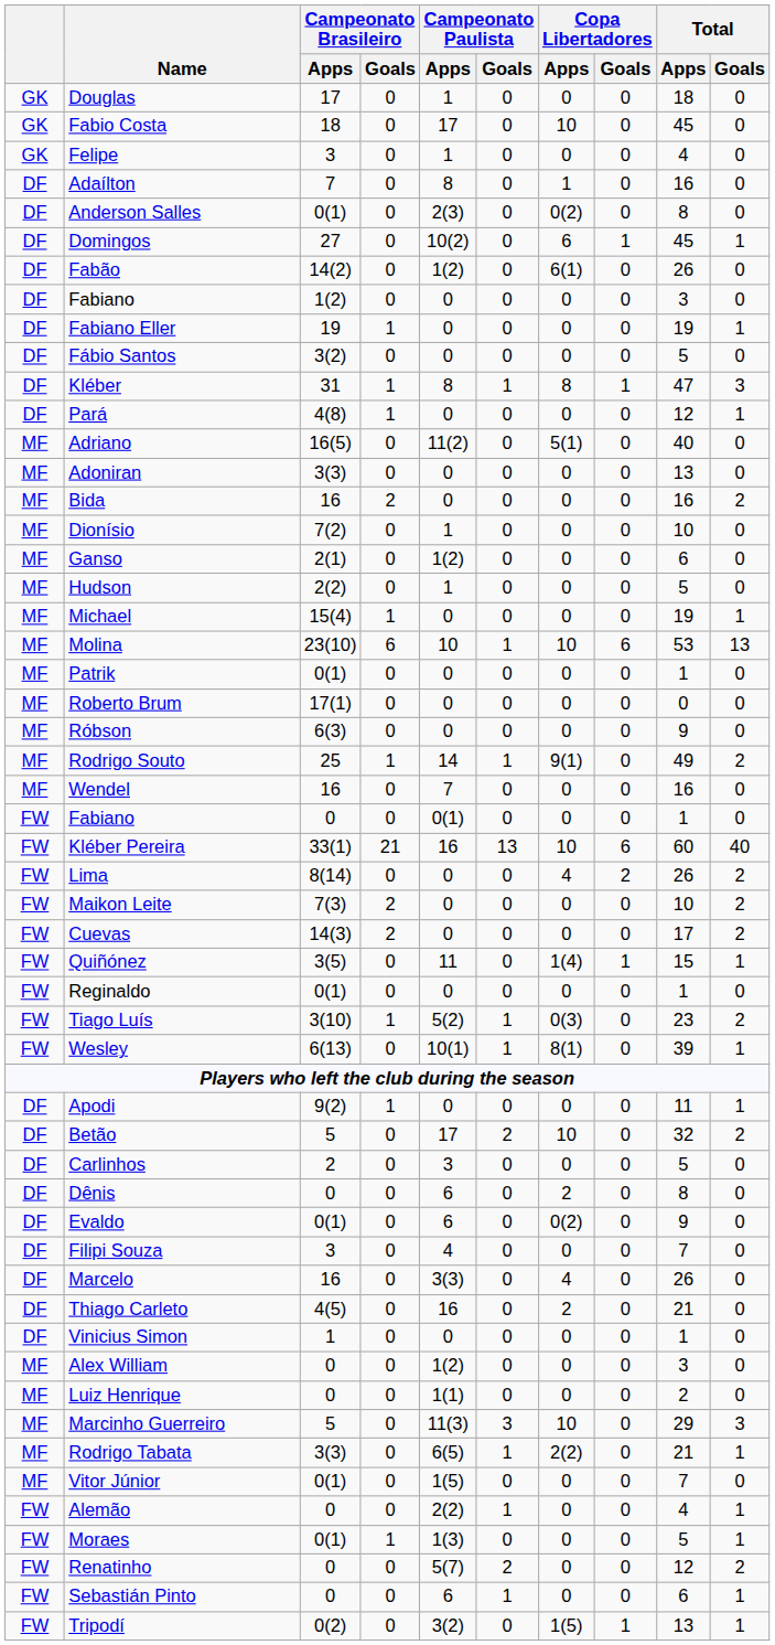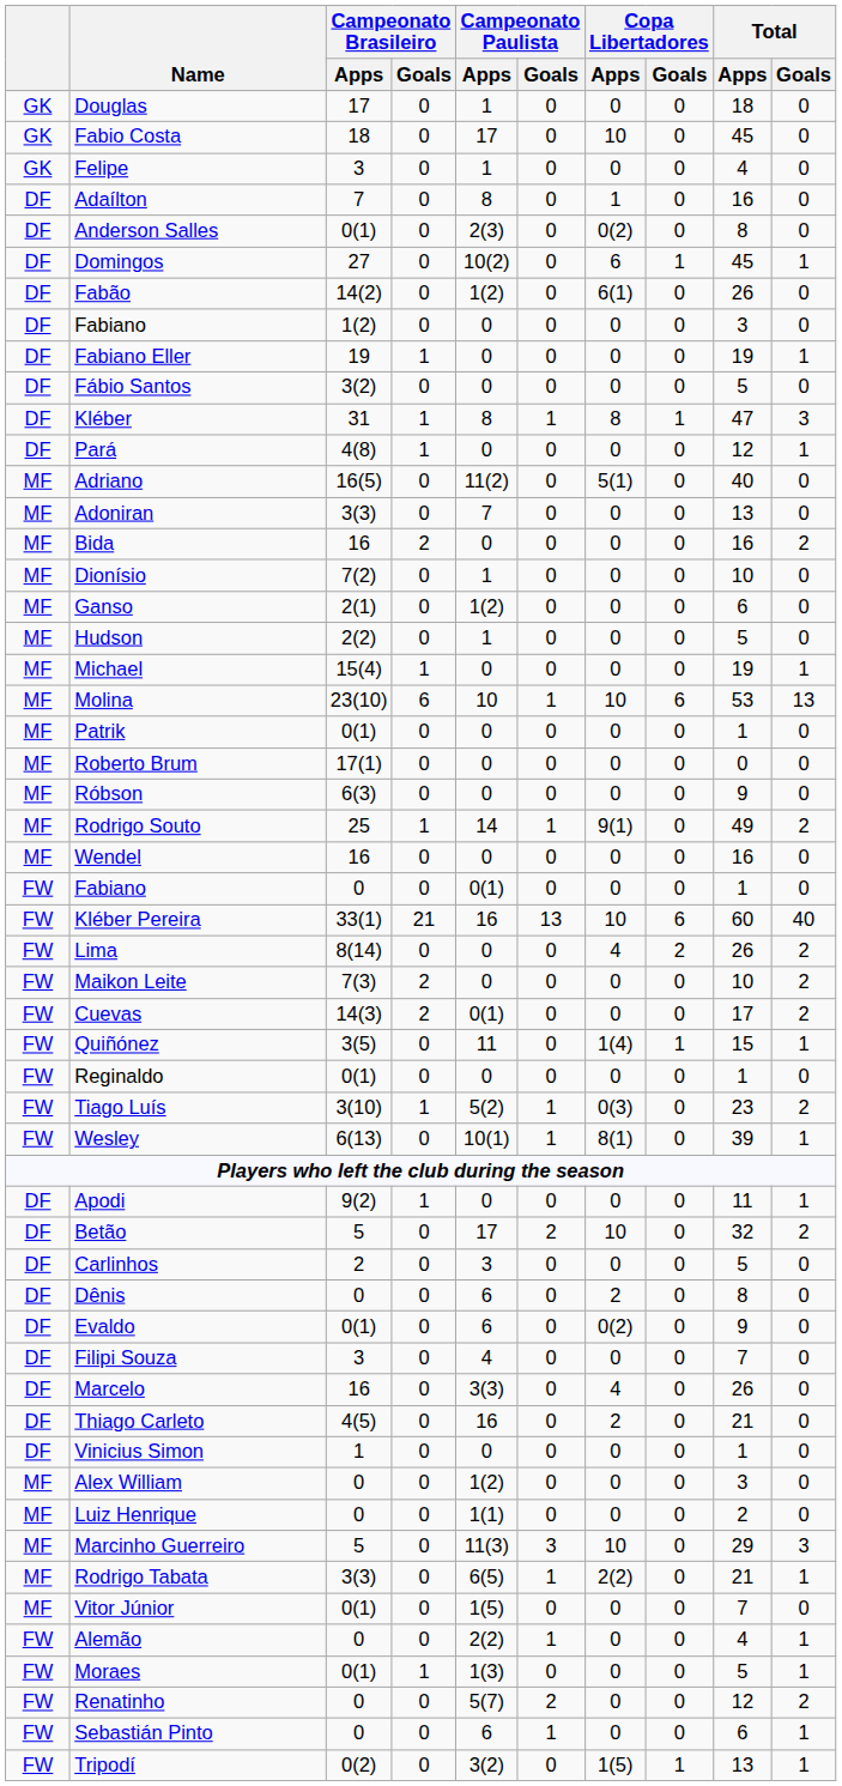 <table class="wikitable sortable" style="text-align:center;">
 <tr>
 <th rowspan="2" width="45" valign="bottom"></th>
 <th rowspan="2" width="200" valign="bottom">Name</th>
 <th colspan="2" width="85"><a href='#'>Campeonato Brasileiro</a></th>
 <th colspan="2" width="85"><a href='#'>Campeonato Paulista</a></th>
 <th colspan="2" width="85"><a href='#'>Copa Libertadores</a></th>
 <th colspan="2" width="85">Total</th>
 </tr>
 <tr>
 <th>Apps</th>
 <th>Goals</th>
 <th>Apps</th>
 <th>Goals</th>
 <th>Apps</th>
 <th>Goals</th>
 <th>Apps</th>
 <th>Goals</th>
 </tr>
 <tr>
 <td><a href='#'>GK</a></td>
 <td align=left> <a href='#'>Douglas</a></td>
 <td>17</td>
 <td>0</td>
 <td>1</td>
 <td>0</td>
 <td>0</td>
 <td>0</td>
 <td>18</td>
 <td>0</td>
 </tr>
 <tr>
 <td><a href='#'>GK</a></td>
 <td align=left> <a href='#'>Fabio Costa</a></td>
 <td>18</td>
 <td>0</td>
 <td>17</td>
 <td>0</td>
 <td>10</td>
 <td>0</td>
 <td>45</td>
 <td>0</td>
 </tr>
 <tr>
 <td><a href='#'>GK</a></td>
 <td align=left> <a href='#'>Felipe</a></td>
 <td>3</td>
 <td>0</td>
 <td>1</td>
 <td>0</td>
 <td>0</td>
 <td>0</td>
 <td>4</td>
 <td>0</td>
 </tr>
 <tr>
 <td><a href='#'>DF</a></td>
 <td align=left> <a href='#'>Adaílton</a></td>
 <td>7</td>
 <td>0</td>
 <td>8</td>
 <td>0</td>
 <td>1</td>
 <td>0</td>
 <td>16</td>
 <td>0</td>
 </tr>
 <tr>
 <td><a href='#'>DF</a></td>
 <td align=left> <a href='#'>Anderson Salles</a></td>
 <td>0(1)</td>
 <td>0</td>
 <td>2(3)</td>
 <td>0</td>
 <td>0(2)</td>
 <td>0</td>
 <td>8</td>
 <td>0</td>
 </tr>
 <tr>
 <td><a href='#'>DF</a></td>
 <td align=left> <a href='#'>Domingos</a></td>
 <td>27</td>
 <td>0</td>
 <td>10(2)</td>
 <td>0</td>
 <td>6</td>
 <td>1</td>
 <td>45</td>
 <td>1</td>
 </tr>
 <tr>
 <td><a href='#'>DF</a></td>
 <td align=left> <a href='#'>Fabão</a></td>
 <td>14(2)</td>
 <td>0</td>
 <td>1(2)</td>
 <td>0</td>
 <td>6(1)</td>
 <td>0</td>
 <td>26</td>
 <td>0</td>
 </tr>
 <tr>
 <td><a href='#'>DF</a></td>
 <td align=left> Fabiano</td>
 <td>1(2)</td>
 <td>0</td>
 <td>0</td>
 <td>0</td>
 <td>0</td>
 <td>0</td>
 <td>3</td>
 <td>0</td>
 </tr>
 <tr>
 <td><a href='#'>DF</a></td>
 <td align=left> <a href='#'>Fabiano Eller</a></td>
 <td>19</td>
 <td>1</td>
 <td>0</td>
 <td>0</td>
 <td>0</td>
 <td>0</td>
 <td>19</td>
 <td>1</td>
 </tr>
 <tr>
 <td><a href='#'>DF</a></td>
 <td align=left> <a href='#'>Fábio Santos</a></td>
 <td>3(2)</td>
 <td>0</td>
 <td>0</td>
 <td>0</td>
 <td>0</td>
 <td>0</td>
 <td>5</td>
 <td>0</td>
 </tr>
 <tr>
 <td><a href='#'>DF</a></td>
 <td align=left> <a href='#'>Kléber</a></td>
 <td>31</td>
 <td>1</td>
 <td>8</td>
 <td>1</td>
 <td>8</td>
 <td>1</td>
 <td>47</td>
 <td>3</td>
 </tr>
 <tr>
 <td><a href='#'>DF</a></td>
 <td align=left> <a href='#'>Pará</a></td>
 <td>4(8)</td>
 <td>1</td>
 <td>0</td>
 <td>0</td>
 <td>0</td>
 <td>0</td>
 <td>12</td>
 <td>1</td>
 </tr>
 <tr>
 <td><a href='#'>MF</a></td>
 <td align=left> <a href='#'>Adriano</a></td>
 <td>16(5)</td>
 <td>0</td>
 <td>11(2)</td>
 <td>0</td>
 <td>5(1)</td>
 <td>0</td>
 <td>40</td>
 <td>0</td>
 </tr>
 <tr>
 <td><a href='#'>MF</a></td>
 <td align=left> <a href='#'>Adoniran</a></td>
 <td>3(3)</td>
 <td>0</td>
-<td>0</td>
+<td>7</td>
 <td>0</td>
 <td>0</td>
 <td>0</td>
 <td>13</td>
 <td>0</td>
 </tr>
 <tr>
 <td><a href='#'>MF</a></td>
 <td align=left> <a href='#'>Bida</a></td>
 <td>16</td>
 <td>2</td>
 <td>0</td>
 <td>0</td>
 <td>0</td>
 <td>0</td>
 <td>16</td>
 <td>2</td>
 </tr>
 <tr>
 <td><a href='#'>MF</a></td>
 <td align=left> <a href='#'>Dionísio</a></td>
 <td>7(2)</td>
 <td>0</td>
 <td>1</td>
 <td>0</td>
 <td>0</td>
 <td>0</td>
 <td>10</td>
 <td>0</td>
 </tr>
 <tr>
 <td><a href='#'>MF</a></td>
 <td align=left> <a href='#'>Ganso</a></td>
 <td>2(1)</td>
 <td>0</td>
 <td>1(2)</td>
 <td>0</td>
 <td>0</td>
 <td>0</td>
 <td>6</td>
 <td>0</td>
 </tr>
 <tr>
 <td><a href='#'>MF</a></td>
 <td align=left> <a href='#'>Hudson</a></td>
 <td>2(2)</td>
 <td>0</td>
 <td>1</td>
 <td>0</td>
 <td>0</td>
 <td>0</td>
 <td>5</td>
 <td>0</td>
 </tr>
 <tr>
 <td><a href='#'>MF</a></td>
 <td align=left> <a href='#'>Michael</a></td>
 <td>15(4)</td>
 <td>1</td>
 <td>0</td>
 <td>0</td>
 <td>0</td>
 <td>0</td>
 <td>19</td>
 <td>1</td>
 </tr>
 <tr>
 <td><a href='#'>MF</a></td>
 <td align=left> <a href='#'>Molina</a></td>
 <td>23(10)</td>
 <td>6</td>
 <td>10</td>
 <td>1</td>
 <td>10</td>
 <td>6</td>
 <td>53</td>
 <td>13</td>
 </tr>
 <tr>
 <td><a href='#'>MF</a></td>
 <td align=left> <a href='#'>Patrik</a></td>
 <td>0(1)</td>
 <td>0</td>
 <td>0</td>
 <td>0</td>
 <td>0</td>
 <td>0</td>
 <td>1</td>
 <td>0</td>
 </tr>
 <tr>
 <td><a href='#'>MF</a></td>
 <td align=left> <a href='#'>Roberto Brum</a></td>
 <td>17(1)</td>
 <td>0</td>
 <td>0</td>
 <td>0</td>
 <td>0</td>
 <td>0</td>
 <td>0</td>
 <td>0</td>
 </tr>
 <tr>
 <td><a href='#'>MF</a></td>
 <td align=left> <a href='#'>Róbson</a></td>
 <td>6(3)</td>
 <td>0</td>
 <td>0</td>
 <td>0</td>
 <td>0</td>
 <td>0</td>
 <td>9</td>
 <td>0</td>
 </tr>
 <tr>
 <td><a href='#'>MF</a></td>
 <td align=left> <a href='#'>Rodrigo Souto</a></td>
 <td>25</td>
 <td>1</td>
 <td>14</td>
 <td>1</td>
 <td>9(1)</td>
 <td>0</td>
 <td>49</td>
 <td>2</td>
 </tr>
 <tr>
 <td><a href='#'>MF</a></td>
 <td align=left> <a href='#'>Wendel</a></td>
 <td>16</td>
 <td>0</td>
-<td>7</td>
+<td>0</td>
 <td>0</td>
 <td>0</td>
 <td>0</td>
 <td>16</td>
 <td>0</td>
 </tr>
 <tr>
 <td><a href='#'>FW</a></td>
 <td align=left> <a href='#'>Fabiano</a></td>
 <td>0</td>
 <td>0</td>
 <td>0(1)</td>
 <td>0</td>
 <td>0</td>
 <td>0</td>
 <td>1</td>
 <td>0</td>
 </tr>
 <tr>
 <td><a href='#'>FW</a></td>
 <td align=left> <a href='#'>Kléber Pereira</a></td>
 <td>33(1)</td>
 <td>21</td>
 <td>16</td>
 <td>13</td>
 <td>10</td>
 <td>6</td>
 <td>60</td>
 <td>40</td>
 </tr>
 <tr>
 <td><a href='#'>FW</a></td>
 <td align=left> <a href='#'>Lima</a></td>
 <td>8(14)</td>
 <td>0</td>
 <td>0</td>
 <td>0</td>
 <td>4</td>
 <td>2</td>
 <td>26</td>
 <td>2</td>
 </tr>
 <tr>
 <td><a href='#'>FW</a></td>
 <td align=left> <a href='#'>Maikon Leite</a></td>
 <td>7(3)</td>
 <td>2</td>
 <td>0</td>
 <td>0</td>
 <td>0</td>
 <td>0</td>
 <td>10</td>
 <td>2</td>
 </tr>
 <tr>
 <td><a href='#'>FW</a></td>
 <td align=left> <a href='#'>Cuevas</a></td>
 <td>14(3)</td>
 <td>2</td>
-<td>0</td>
+<td>0(1)</td>
 <td>0</td>
 <td>0</td>
 <td>0</td>
 <td>17</td>
 <td>2</td>
 </tr>
 <tr>
 <td><a href='#'>FW</a></td>
 <td align=left> <a href='#'>Quiñónez</a></td>
 <td>3(5)</td>
 <td>0</td>
 <td>11</td>
 <td>0</td>
 <td>1(4)</td>
 <td>1</td>
 <td>15</td>
 <td>1</td>
 </tr>
 <tr>
 <td><a href='#'>FW</a></td>
 <td align=left> Reginaldo</td>
 <td>0(1)</td>
 <td>0</td>
 <td>0</td>
 <td>0</td>
 <td>0</td>
 <td>0</td>
 <td>1</td>
 <td>0</td>
 </tr>
 <tr>
 <td><a href='#'>FW</a></td>
 <td align=left> <a href='#'>Tiago Luís</a></td>
 <td>3(10)</td>
 <td>1</td>
 <td>5(2)</td>
 <td>1</td>
 <td>0(3)</td>
 <td>0</td>
 <td>23</td>
 <td>2</td>
 </tr>
 <tr>
 <td><a href='#'>FW</a></td>
 <td align=left> <a href='#'>Wesley</a></td>
 <td>6(13)</td>
 <td>0</td>
 <td>10(1)</td>
 <td>1</td>
 <td>8(1)</td>
 <td>0</td>
 <td>39</td>
 <td>1</td>
 </tr>
 <tr>
 <th colspan=10 style="background: #F8F8FF" align=center><em>Players who left the club during the season</em></th>
 </tr>
 <tr>
 <td><a href='#'>DF</a></td>
 <td align=left> <a href='#'>Apodi</a></td>
 <td>9(2)</td>
 <td>1</td>
 <td>0</td>
 <td>0</td>
 <td>0</td>
 <td>0</td>
 <td>11</td>
 <td>1</td>
 </tr>
 <tr>
 <td><a href='#'>DF</a></td>
 <td align=left> <a href='#'>Betão</a></td>
 <td>5</td>
 <td>0</td>
 <td>17</td>
 <td>2</td>
 <td>10</td>
 <td>0</td>
 <td>32</td>
 <td>2</td>
 </tr>
 <tr>
 <td><a href='#'>DF</a></td>
 <td align=left> <a href='#'>Carlinhos</a></td>
 <td>2</td>
 <td>0</td>
 <td>3</td>
 <td>0</td>
 <td>0</td>
 <td>0</td>
 <td>5</td>
 <td>0</td>
 </tr>
 <tr>
 <td><a href='#'>DF</a></td>
 <td align=left> <a href='#'>Dênis</a></td>
 <td>0</td>
 <td>0</td>
 <td>6</td>
 <td>0</td>
 <td>2</td>
 <td>0</td>
 <td>8</td>
 <td>0</td>
 </tr>
 <tr>
 <td><a href='#'>DF</a></td>
 <td align=left> <a href='#'>Evaldo</a></td>
 <td>0(1)</td>
 <td>0</td>
 <td>6</td>
 <td>0</td>
 <td>0(2)</td>
 <td>0</td>
 <td>9</td>
 <td>0</td>
 </tr>
 <tr>
 <td><a href='#'>DF</a></td>
 <td align=left> <a href='#'>Filipi Souza</a></td>
 <td>3</td>
 <td>0</td>
 <td>4</td>
 <td>0</td>
 <td>0</td>
 <td>0</td>
 <td>7</td>
 <td>0</td>
 </tr>
 <tr>
 <td><a href='#'>DF</a></td>
 <td align=left> <a href='#'>Marcelo</a></td>
 <td>16</td>
 <td>0</td>
 <td>3(3)</td>
 <td>0</td>
 <td>4</td>
 <td>0</td>
 <td>26</td>
 <td>0</td>
 </tr>
 <tr>
 <td><a href='#'>DF</a></td>
 <td align=left> <a href='#'>Thiago Carleto</a></td>
 <td>4(5)</td>
 <td>0</td>
 <td>16</td>
 <td>0</td>
 <td>2</td>
 <td>0</td>
 <td>21</td>
 <td>0</td>
 </tr>
 <tr>
 <td><a href='#'>DF</a></td>
 <td align=left> <a href='#'>Vinicius Simon</a></td>
 <td>1</td>
 <td>0</td>
 <td>0</td>
 <td>0</td>
 <td>0</td>
 <td>0</td>
 <td>1</td>
 <td>0</td>
 </tr>
 <tr>
 <td><a href='#'>MF</a></td>
 <td align=left> <a href='#'>Alex William</a></td>
 <td>0</td>
 <td>0</td>
 <td>1(2)</td>
 <td>0</td>
 <td>0</td>
 <td>0</td>
 <td>3</td>
 <td>0</td>
 </tr>
 <tr>
 <td><a href='#'>MF</a></td>
 <td align=left> <a href='#'>Luiz Henrique</a></td>
 <td>0</td>
 <td>0</td>
 <td>1(1)</td>
 <td>0</td>
 <td>0</td>
 <td>0</td>
 <td>2</td>
 <td>0</td>
 </tr>
 <tr>
 <td><a href='#'>MF</a></td>
 <td align=left> <a href='#'>Marcinho Guerreiro</a></td>
 <td>5</td>
 <td>0</td>
 <td>11(3)</td>
 <td>3</td>
 <td>10</td>
 <td>0</td>
 <td>29</td>
 <td>3</td>
 </tr>
 <tr>
 <td><a href='#'>MF</a></td>
 <td align=left> <a href='#'>Rodrigo Tabata</a></td>
 <td>3(3)</td>
 <td>0</td>
 <td>6(5)</td>
 <td>1</td>
 <td>2(2)</td>
 <td>0</td>
 <td>21</td>
 <td>1</td>
 </tr>
 <tr>
 <td><a href='#'>MF</a></td>
 <td align=left> <a href='#'>Vitor Júnior</a></td>
 <td>0(1)</td>
 <td>0</td>
 <td>1(5)</td>
 <td>0</td>
 <td>0</td>
 <td>0</td>
 <td>7</td>
 <td>0</td>
 </tr>
 <tr>
 <td><a href='#'>FW</a></td>
 <td align=left> <a href='#'>Alemão</a></td>
 <td>0</td>
 <td>0</td>
 <td>2(2)</td>
 <td>1</td>
 <td>0</td>
 <td>0</td>
 <td>4</td>
 <td>1</td>
 </tr>
 <tr>
 <td><a href='#'>FW</a></td>
 <td align=left> <a href='#'>Moraes</a></td>
 <td>0(1)</td>
 <td>1</td>
 <td>1(3)</td>
 <td>0</td>
 <td>0</td>
 <td>0</td>
 <td>5</td>
 <td>1</td>
 </tr>
 <tr>
 <td><a href='#'>FW</a></td>
 <td align=left> <a href='#'>Renatinho</a></td>
 <td>0</td>
 <td>0</td>
 <td>5(7)</td>
 <td>2</td>
 <td>0</td>
 <td>0</td>
 <td>12</td>
 <td>2</td>
 </tr>
 <tr>
 <td><a href='#'>FW</a></td>
 <td align=left> <a href='#'>Sebastián Pinto</a></td>
 <td>0</td>
 <td>0</td>
 <td>6</td>
 <td>1</td>
 <td>0</td>
 <td>0</td>
 <td>6</td>
 <td>1</td>
 </tr>
 <tr>
 <td><a href='#'>FW</a></td>
 <td align=left> <a href='#'>Tripodí</a></td>
 <td>0(2)</td>
 <td>0</td>
 <td>3(2)</td>
 <td>0</td>
 <td>1(5)</td>
 <td>1</td>
 <td>13</td>
 <td>1</td>
 </tr>
 <tr>
 </tr>
 </table>
